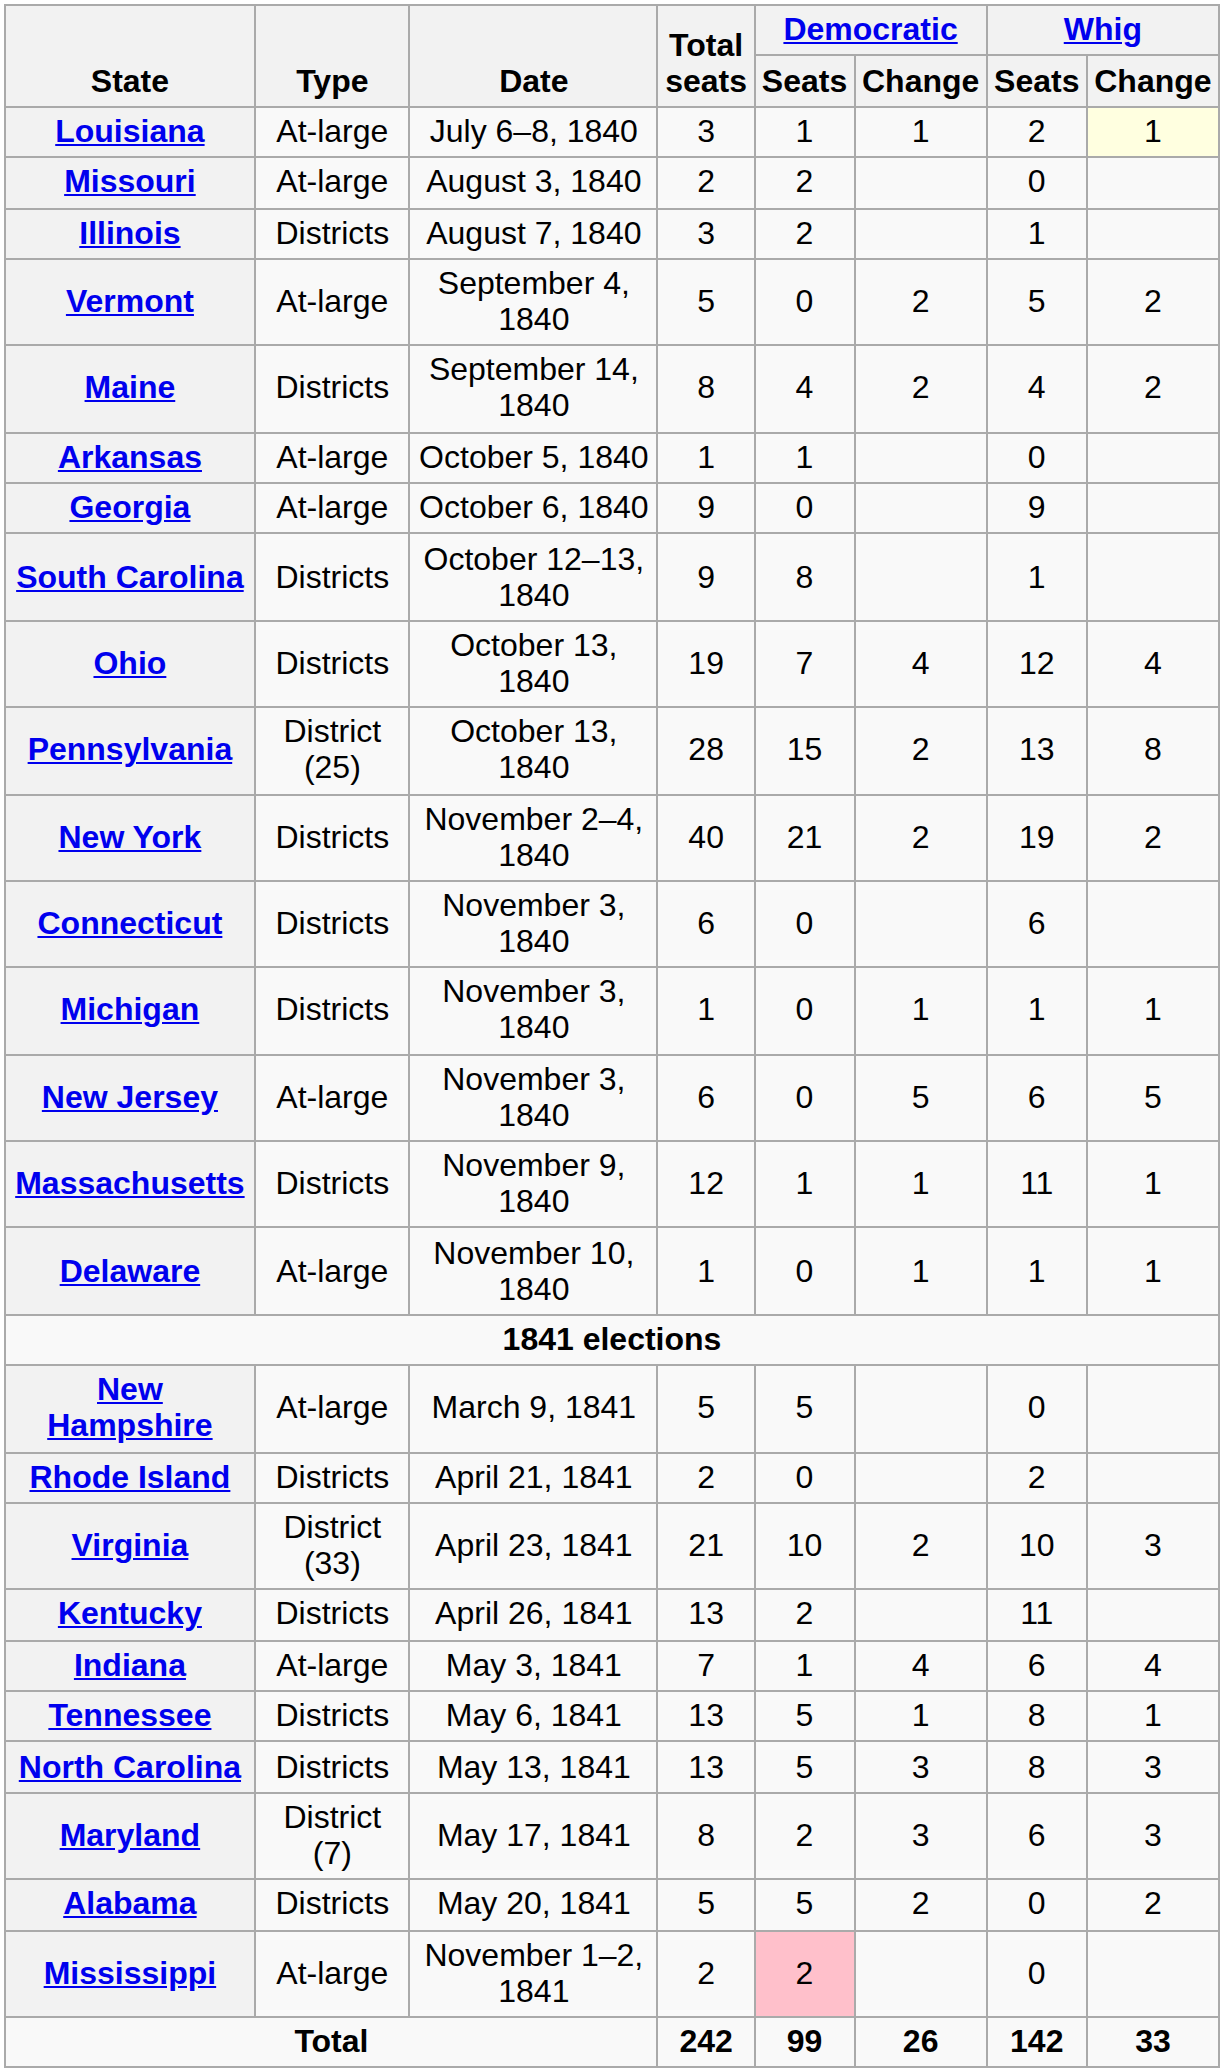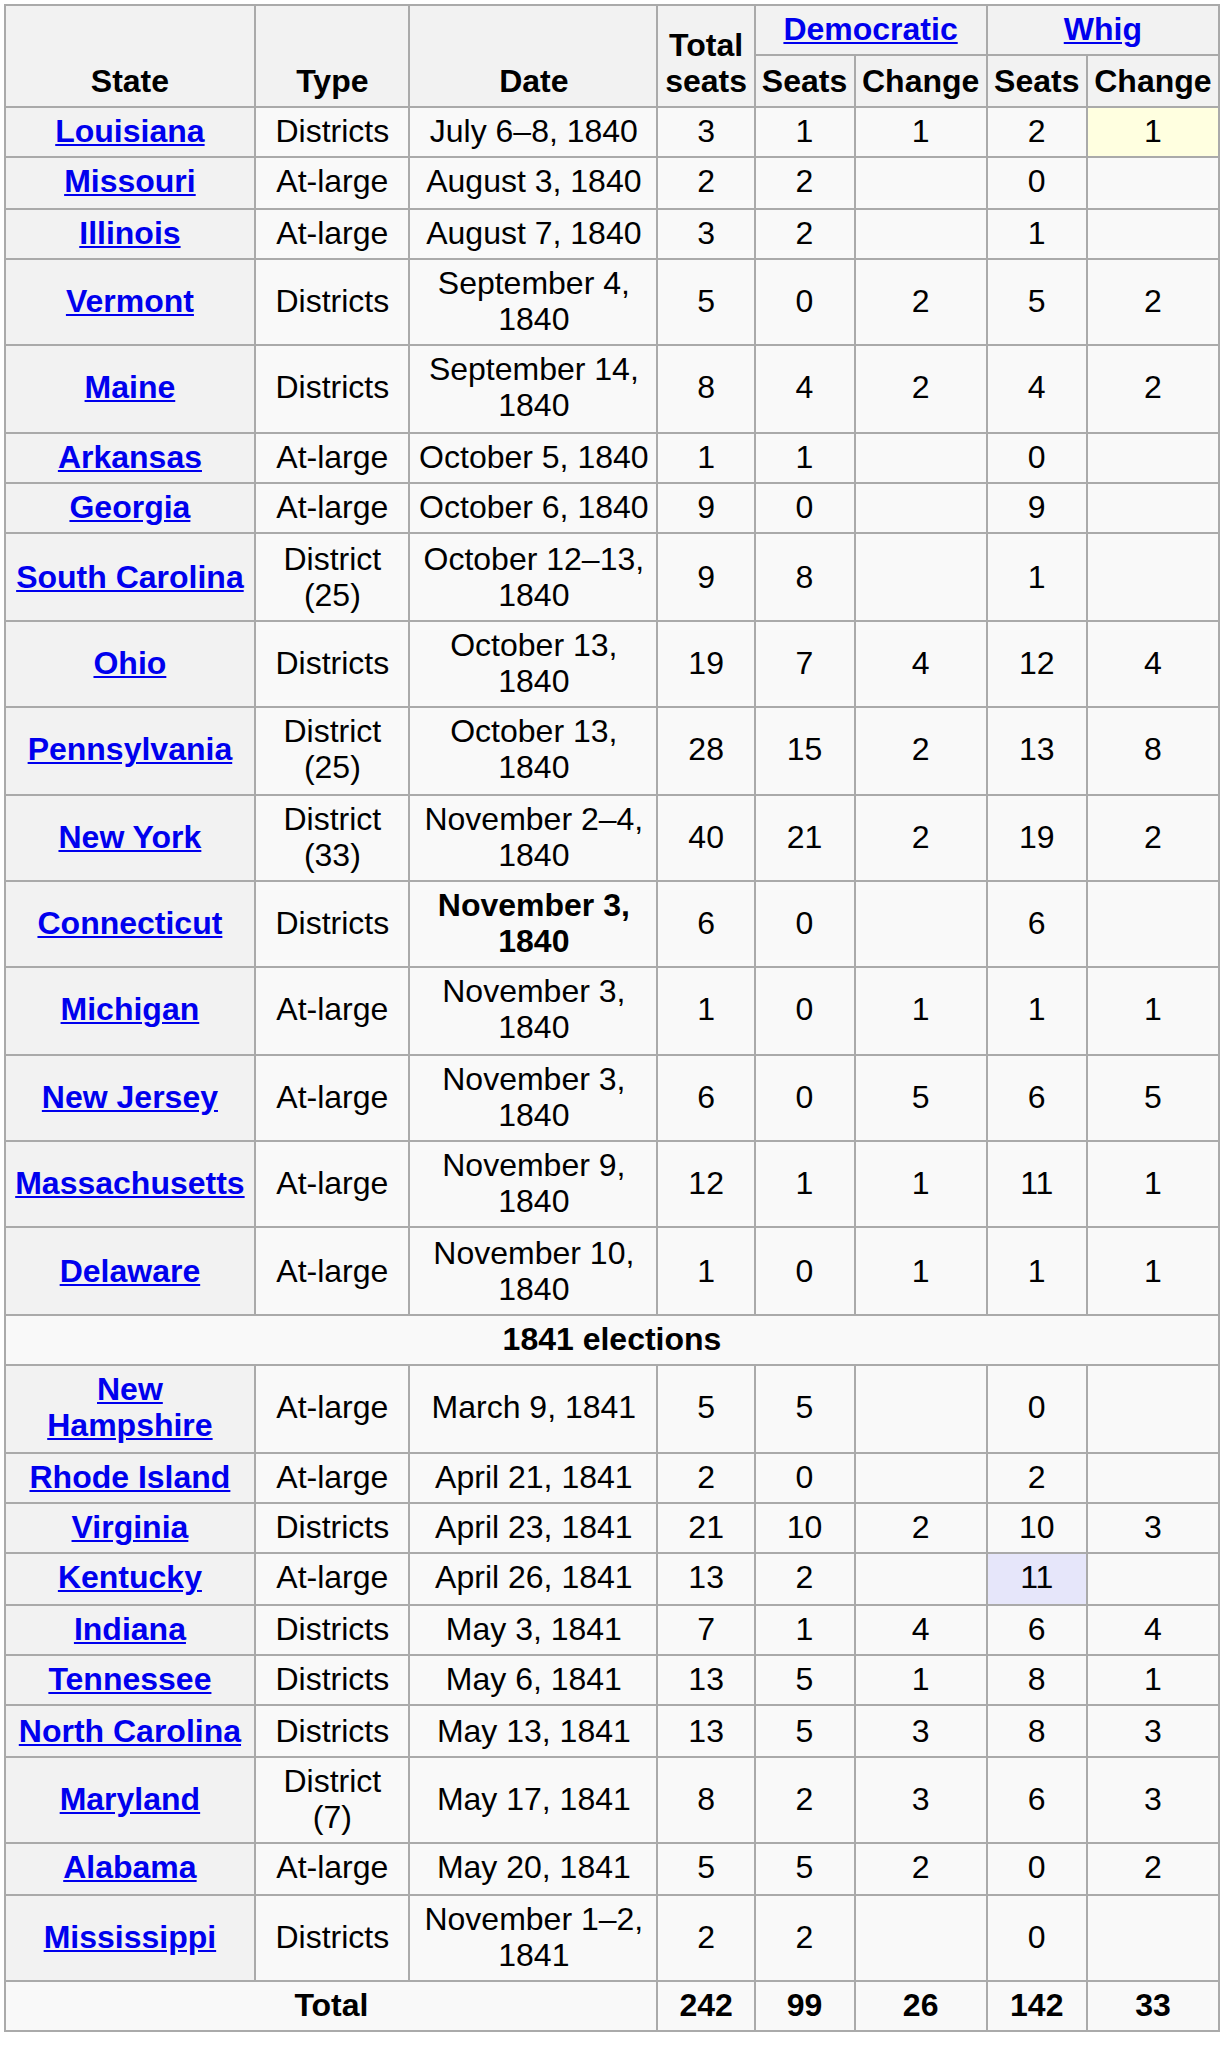 <table class="wikitable sortable" style="text-align:center">
 <tr valign=bottom>
 <th rowspan=2>State</th>
 <th rowspan=2>Type</th>
 <th rowspan=2>Date</th>
 <th rowspan=2>Total<br>seats</th>
 <th colspan=2 ><a href='#'>Democratic</a></th>
 <th colspan=2 ><a href='#'>Whig</a></th>
 </tr>
 <tr>
 <th>Seats</th>
 <th>Change</th>
 <th>Seats</th>
 <th>Change</th>
 </tr>
 <tr>
 <th><a href='#'>Louisiana</a></th>
-<td>At-large</td>
+<td>Districts</td>
 <td>July 6–8, 1840</td>
 <td>3</td>
 <td>1</td>
 <td>1</td>
 <td>2</td>
 <td style="background: lightyellow;">1</td>
 </tr>
 <tr>
 <th><a href='#'>Missouri</a></th>
 <td>At-large</td>
 <td>August 3, 1840</td>
 <td>2</td>
 <td>2</td>
 <td></td>
 <td>0</td>
 <td></td>
 </tr>
 <tr>
 <th><a href='#'>Illinois</a></th>
-<td>Districts</td>
+<td>At-large</td>
 <td>August 7, 1840</td>
 <td>3</td>
 <td>2</td>
 <td></td>
 <td>1</td>
 <td></td>
 </tr>
 <tr>
 <th><a href='#'>Vermont</a></th>
-<td>At-large</td>
+<td>Districts</td>
 <td>September 4, 1840</td>
 <td>5</td>
 <td>0</td>
 <td>2</td>
 <td>5</td>
 <td>2</td>
 </tr>
 <tr>
 <th><a href='#'>Maine</a></th>
 <td>Districts</td>
 <td>September 14, 1840</td>
 <td>8</td>
 <td>4</td>
 <td>2</td>
 <td>4</td>
 <td>2</td>
 </tr>
 <tr>
 <th><a href='#'>Arkansas</a></th>
 <td>At-large</td>
 <td>October 5, 1840</td>
 <td>1</td>
 <td>1</td>
 <td></td>
 <td>0</td>
 <td></td>
 </tr>
 <tr>
 <th><a href='#'>Georgia</a></th>
 <td>At-large</td>
 <td>October 6, 1840</td>
 <td>9</td>
 <td>0</td>
 <td></td>
 <td>9</td>
 <td></td>
 </tr>
 <tr>
 <th><a href='#'>South Carolina</a></th>
-<td>Districts</td>
+<td>District (25)</td>
 <td>October 12–13, 1840</td>
 <td>9</td>
 <td>8</td>
 <td></td>
 <td>1</td>
 <td></td>
 </tr>
 <tr>
 <th><a href='#'>Ohio</a></th>
 <td>Districts</td>
 <td>October 13, 1840</td>
 <td>19</td>
 <td>7</td>
 <td>4</td>
 <td>12</td>
 <td>4</td>
 </tr>
 <tr>
 <th><a href='#'>Pennsylvania</a></th>
 <td>District (25)</td>
 <td>October 13, 1840</td>
 <td>28</td>
 <td>15</td>
 <td>2</td>
 <td>13</td>
 <td>8</td>
 </tr>
 <tr>
 <th><a href='#'>New York</a></th>
-<td>Districts</td>
+<td>District (33)</td>
 <td>November 2–4, 1840</td>
 <td>40</td>
 <td>21</td>
 <td>2</td>
 <td>19</td>
 <td>2</td>
 </tr>
 <tr>
 <th><a href='#'>Connecticut</a></th>
 <td>Districts</td>
-<td>November 3, 1840</td>
+<td><strong>November 3, 1840</strong></td>
 <td>6</td>
 <td>0</td>
 <td></td>
 <td>6</td>
 <td></td>
 </tr>
 <tr>
 <th><a href='#'>Michigan</a></th>
-<td>Districts</td>
+<td>At-large</td>
 <td>November 3, 1840</td>
 <td>1</td>
 <td>0</td>
 <td>1</td>
 <td>1</td>
 <td>1</td>
 </tr>
 <tr>
 <th><a href='#'>New Jersey</a></th>
 <td>At-large</td>
 <td>November 3, 1840</td>
 <td>6</td>
 <td>0</td>
 <td>5</td>
 <td>6</td>
 <td>5</td>
 </tr>
 <tr>
 <th><a href='#'>Massachusetts</a></th>
-<td>Districts</td>
+<td>At-large</td>
 <td>November 9, 1840</td>
 <td>12</td>
 <td>1</td>
 <td>1</td>
 <td>11</td>
 <td>1</td>
 </tr>
 <tr>
 <th><a href='#'>Delaware</a></th>
 <td>At-large</td>
 <td>November 10, 1840</td>
 <td>1</td>
 <td>0</td>
 <td>1</td>
 <td>1</td>
 <td>1</td>
 </tr>
 <tr>
 <td colspan=8 align=center><strong>1841 elections</strong></td>
 </tr>
 <tr>
 <th><a href='#'>New Hampshire</a></th>
 <td>At-large</td>
 <td>March 9, 1841</td>
 <td>5</td>
 <td>5</td>
 <td></td>
 <td>0</td>
 <td></td>
 </tr>
 <tr>
 <th><a href='#'>Rhode Island</a></th>
-<td>Districts</td>
+<td>At-large</td>
 <td>April 21, 1841</td>
 <td>2</td>
 <td>0</td>
 <td></td>
 <td>2</td>
 <td></td>
 </tr>
 <tr>
 <th><a href='#'>Virginia</a></th>
-<td>District (33)</td>
+<td>Districts</td>
 <td>April 23, 1841</td>
 <td>21</td>
 <td>10</td>
 <td>2</td>
 <td>10</td>
 <td>3</td>
 </tr>
 <tr>
 <th><a href='#'>Kentucky</a></th>
-<td>Districts</td>
+<td>At-large</td>
 <td>April 26, 1841</td>
 <td>13</td>
 <td>2</td>
 <td></td>
-<td>11</td>
+<td style="background: lavender;">11</td>
 <td></td>
 </tr>
 <tr>
 <th><a href='#'>Indiana</a></th>
-<td>At-large</td>
+<td>Districts</td>
 <td>May 3, 1841</td>
 <td>7</td>
 <td>1</td>
 <td>4</td>
 <td>6</td>
 <td>4</td>
 </tr>
 <tr>
 <th><a href='#'>Tennessee</a></th>
 <td>Districts</td>
 <td>May 6, 1841</td>
 <td>13</td>
 <td>5</td>
 <td>1</td>
 <td>8</td>
 <td>1</td>
 </tr>
 <tr>
 <th><a href='#'>North Carolina</a></th>
 <td>Districts</td>
 <td>May 13, 1841</td>
 <td>13</td>
 <td>5</td>
 <td>3</td>
 <td>8</td>
 <td>3</td>
 </tr>
 <tr>
 <th><a href='#'>Maryland</a></th>
 <td>District (7)</td>
 <td>May 17, 1841</td>
 <td>8</td>
 <td>2</td>
 <td>3</td>
 <td>6</td>
 <td>3</td>
 </tr>
 <tr>
 <th><a href='#'>Alabama</a></th>
-<td>Districts</td>
+<td>At-large</td>
 <td>May 20, 1841</td>
 <td>5</td>
 <td>5</td>
 <td>2</td>
 <td>0</td>
 <td>2</td>
 </tr>
 <tr>
 <th><a href='#'>Mississippi</a></th>
-<td>At-large</td>
+<td>Districts</td>
 <td>November 1–2, 1841</td>
 <td>2</td>
-<td style="background: pink;">2</td>
+<td>2</td>
 <td></td>
 <td>0</td>
 <td></td>
 </tr>
 <tr>
 <td colspan=3 align=center><strong>Total</strong></td>
 <td><strong>242</strong></td>
 <td><strong>99</strong><br></td>
 <td><strong>26</strong></td>
 <td><strong>142</strong><br></td>
 <td><strong>33</strong></td>
 </tr>
 </table>
